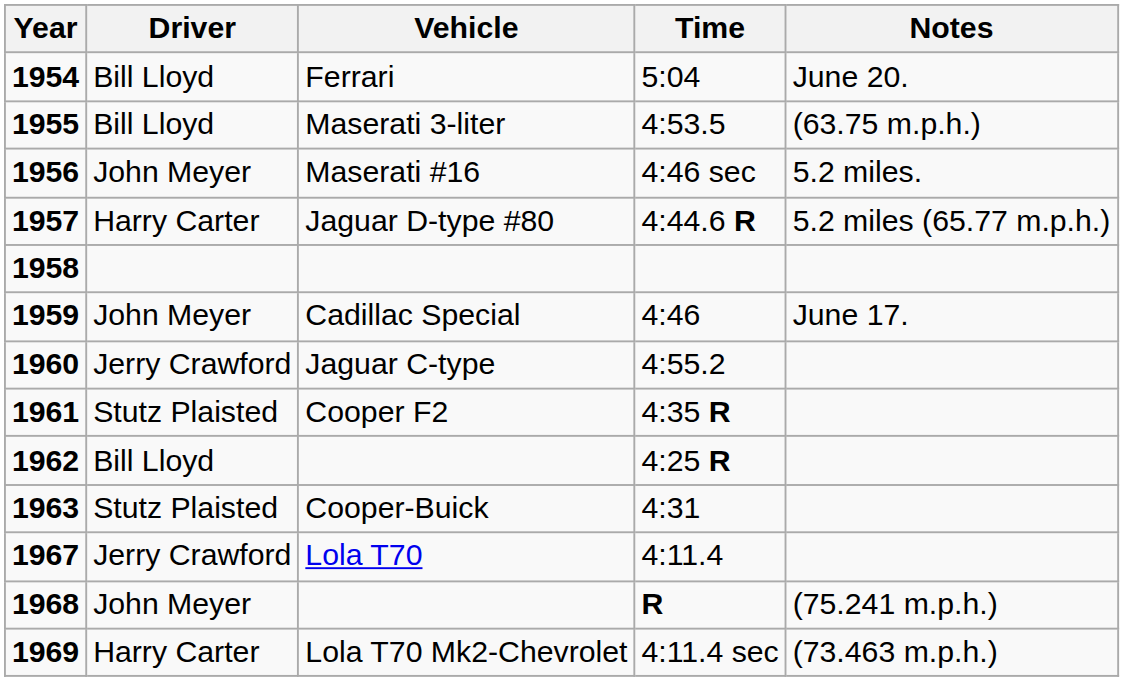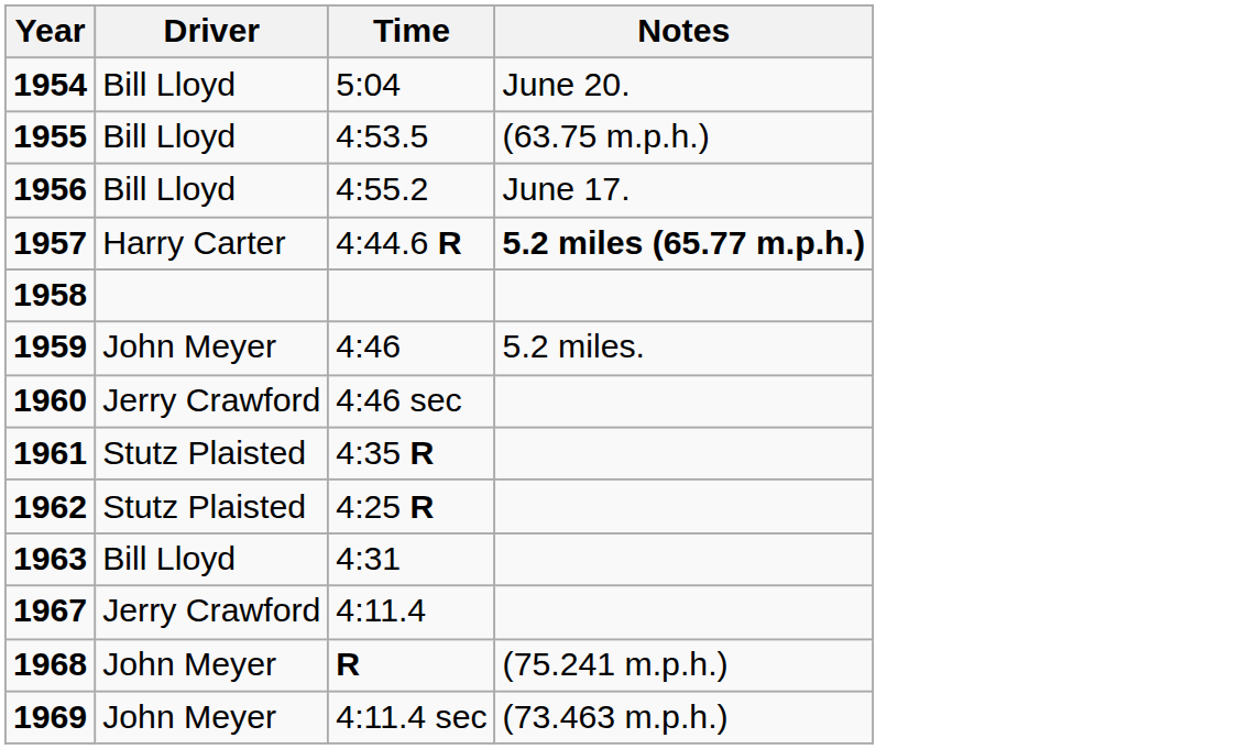 <table class="wikitable">
 <tr>
 <th width="*">Year</th>
 <th width="*">Driver</th>
-<th width="*">Vehicle</th>
 <th width="*">Time</th>
 <th width="*">Notes</th>
 </tr>
 <tr>
 <td><strong>1954</strong></td>
 <td>Bill Lloyd</td>
-<td>Ferrari</td>
 <td>5:04</td>
 <td> June 20.</td>
 </tr>
 <tr>
 <td><strong>1955</strong></td>
 <td>Bill Lloyd</td>
-<td>Maserati 3-liter</td>
 <td>4:53.5</td>
 <td> (63.75 m.p.h.)</td>
 </tr>
 <tr>
 <td><strong>1956</strong></td>
-<td>John Meyer</td>
-<td>Maserati #16</td>
-<td>4:46 sec</td>
-<td> 5.2 miles.</td>
+<td>Bill Lloyd</td>
+<td>4:55.2</td>
+<td> June 17.</td>
 </tr>
 <tr>
 <td><strong>1957</strong></td>
 <td>Harry Carter</td>
-<td>Jaguar D-type #80</td>
 <td>4:44.6 <strong>R</strong></td>
-<td> 5.2 miles (65.77 m.p.h.)</td>
+<td><strong> 5.2 miles (65.77 m.p.h.)</strong></td>
 </tr>
 <tr>
 <td><strong>1958</strong></td>
-<td></td>
 <td></td>
 <td></td>
 <td></td>
 </tr>
 <tr>
 <td><strong>1959</strong></td>
 <td>John Meyer</td>
-<td>Cadillac Special</td>
 <td>4:46</td>
-<td> June 17.</td>
+<td> 5.2 miles.</td>
 </tr>
 <tr>
 <td><strong>1960</strong></td>
 <td>Jerry Crawford</td>
-<td>Jaguar C-type</td>
-<td>4:55.2</td>
+<td>4:46 sec</td>
 <td></td>
 </tr>
 <tr>
 <td><strong>1961</strong></td>
 <td>Stutz Plaisted</td>
-<td>Cooper F2</td>
 <td>4:35 <strong>R</strong></td>
 <td></td>
 </tr>
 <tr>
 <td><strong>1962</strong></td>
-<td>Bill Lloyd</td>
-<td></td>
+<td>Stutz Plaisted</td>
 <td>4:25 <strong>R</strong></td>
 <td></td>
 </tr>
 <tr>
 <td><strong>1963</strong></td>
-<td>Stutz Plaisted</td>
-<td>Cooper-Buick</td>
+<td>Bill Lloyd</td>
 <td>4:31</td>
 <td></td>
 </tr>
 <tr>
 <td><strong>1967</strong></td>
 <td>Jerry Crawford</td>
-<td><a href='#'>Lola T70</a></td>
 <td>4:11.4</td>
 <td></td>
 </tr>
 <tr>
 <td><strong>1968</strong></td>
 <td>John Meyer</td>
-<td></td>
 <td><strong>R</strong></td>
 <td> (75.241 m.p.h.)</td>
 </tr>
 <tr>
 <td><strong>1969</strong></td>
-<td>Harry Carter</td>
-<td>Lola T70 Mk2-Chevrolet</td>
+<td>John Meyer</td>
 <td>4:11.4 sec</td>
 <td> (73.463 m.p.h.)</td>
 </tr>
 </table>
